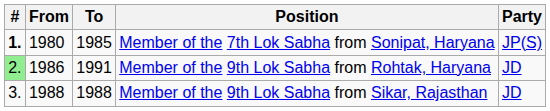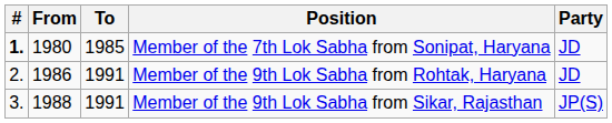 <table class="wikitable sortable">
 <tr>
 <th>#</th>
 <th>From</th>
 <th>To</th>
 <th>Position</th>
 <th>Party</th>
 </tr>
 <tr>
 <td><strong>1.</strong></td>
 <td>1980</td>
 <td>1985</td>
 <td><a href='#'>Member of the</a> <a href='#'>7th Lok Sabha</a> from <a href='#'>Sonipat, Haryana</a></td>
-<td><a href='#'>JP(S)</a></td>
+<td><a href='#'>JD</a></td>
 </tr>
 <tr>
-<td style="background: lightgreen;">2.</td>
+<td>2.</td>
 <td>1986</td>
 <td>1991</td>
 <td><a href='#'>Member of the</a> <a href='#'>9th Lok Sabha</a> from <a href='#'>Rohtak, Haryana</a></td>
 <td><a href='#'>JD</a></td>
 </tr>
 <tr>
 <td>3.</td>
 <td>1988</td>
-<td>1988</td>
+<td>1991</td>
 <td><a href='#'>Member of the</a> <a href='#'>9th Lok Sabha</a> from <a href='#'>Sikar, Rajasthan</a></td>
-<td><a href='#'>JD</a></td>
+<td><a href='#'>JP(S)</a></td>
 </tr>
 </table>
